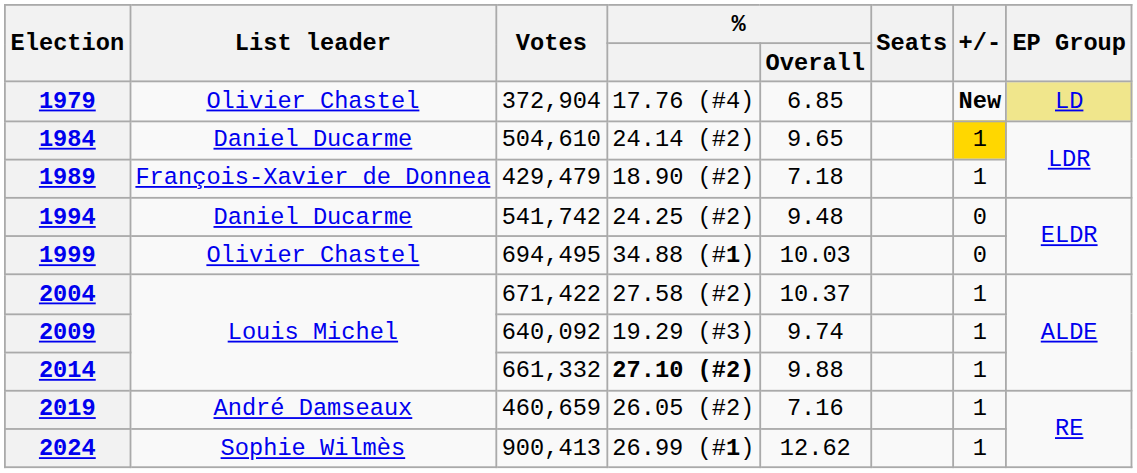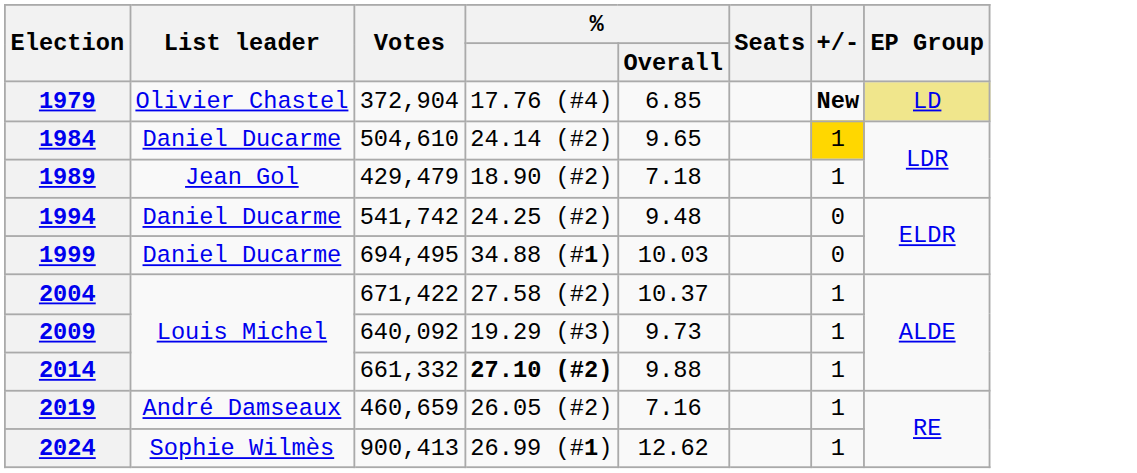 <table class="wikitable" style="text-align:center;">
 <tr>
 <th rowspan=2>Election</th>
 <th rowspan=2>List leader</th>
 <th rowspan=2>Votes</th>
 <th colspan=2>%</th>
 <th rowspan=2>Seats</th>
 <th rowspan=2>+/-</th>
 <th rowspan=2>EP Group</th>
 </tr>
 <tr>
 <th></th>
 <th>Overall</th>
 </tr>
 <tr>
 <th><a href='#'>1979</a></th>
 <td><a href='#'>Olivier Chastel</a></td>
 <td>372,904</td>
 <td>17.76 (#4)</td>
 <td>6.85</td>
 <td></td>
 <td><strong>New</strong></td>
 <td style="background: khaki;"><a href='#'>LD</a></td>
 </tr>
 <tr>
 <th><a href='#'>1984</a></th>
 <td><a href='#'>Daniel Ducarme</a></td>
 <td>504,610</td>
 <td>24.14 (#2)</td>
 <td>9.65</td>
 <td></td>
 <td style="background: gold;"> 1</td>
 <td rowspan=2><a href='#'>LDR</a></td>
 </tr>
 <tr>
 <th><a href='#'>1989</a></th>
-<td><a href='#'>François-Xavier de Donnea</a></td>
+<td><a href='#'>Jean Gol</a></td>
 <td>429,479</td>
 <td>18.90 (#2)</td>
 <td>7.18</td>
 <td></td>
 <td> 1</td>
 </tr>
 <tr>
 <th><a href='#'>1994</a></th>
 <td><a href='#'>Daniel Ducarme</a></td>
 <td>541,742</td>
 <td>24.25 (#2)</td>
 <td>9.48</td>
 <td></td>
 <td> 0</td>
 <td rowspan=2><a href='#'>ELDR</a></td>
 </tr>
 <tr>
 <th><a href='#'>1999</a></th>
-<td><a href='#'>Olivier Chastel</a></td>
+<td><a href='#'>Daniel Ducarme</a></td>
 <td>694,495</td>
 <td>34.88 (#<strong>1</strong>)</td>
 <td>10.03</td>
 <td></td>
 <td> 0</td>
 </tr>
 <tr>
 <th><a href='#'>2004</a></th>
 <td rowspan=3><a href='#'>Louis Michel</a></td>
 <td>671,422</td>
 <td>27.58 (#2)</td>
 <td>10.37</td>
 <td></td>
 <td> 1</td>
 <td rowspan=3><a href='#'>ALDE</a></td>
 </tr>
 <tr>
 <th><a href='#'>2009</a></th>
 <td>640,092</td>
 <td>19.29 (#3)</td>
-<td>9.74</td>
+<td>9.73</td>
 <td></td>
 <td> 1</td>
 </tr>
 <tr>
 <th><a href='#'>2014</a></th>
 <td>661,332</td>
 <td><strong>27.10 (#2)</strong></td>
 <td>9.88</td>
 <td></td>
 <td> 1</td>
 </tr>
 <tr>
 <th><a href='#'>2019</a></th>
 <td><a href='#'>André Damseaux</a></td>
 <td>460,659</td>
 <td>26.05 (#2)</td>
 <td>7.16</td>
 <td></td>
 <td> 1</td>
 <td rowspan=2><a href='#'>RE</a></td>
 </tr>
 <tr>
 <th><a href='#'>2024</a></th>
 <td><a href='#'>Sophie Wilmès</a></td>
 <td>900,413</td>
 <td>26.99 (#<strong>1</strong>)</td>
 <td>12.62</td>
 <td></td>
 <td> 1</td>
 </tr>
 </table>
